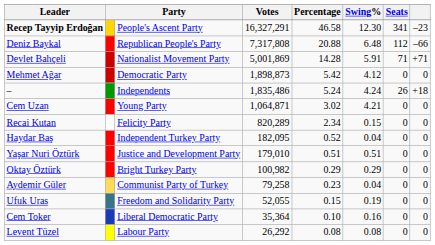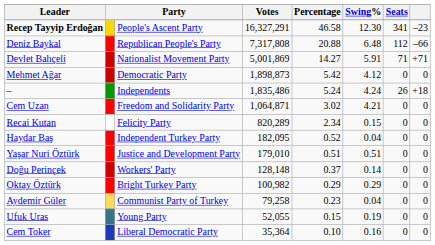 <table class="wikitable">
 <tr>
 </tr>
 <tr style="background-color:#E9E9E9">
 <th align="center">Leader</th>
 <th align="center" colspan="2">Party</th>
 <th align="center">Votes</th>
 <th align="center">Percentage</th>
 <th align="center"><a href='#'>Swing</a>%</th>
 <th align="center"><a href='#'>Seats</a></th>
 <th align="center"></th>
 </tr>
 <tr align="right">
 </tr>
 <tr align="right">
 <td align="left"><strong>Recep Tayyip Erdoğan</strong></td>
 <td style="background:#FFD700; color:#FFD700">d</td>
 <td align="left"><a href='#'>People's Ascent Party</a></td>
 <td>16,327,291</td>
 <td>46.58</td>
 <td>12.30</td>
 <td>341</td>
 <td>–23</td>
 </tr>
 <tr align="right">
 <td align="left"><a href='#'>Deniz Baykal</a></td>
 <td bgcolor="#ff0000"></td>
 <td align="left"><a href='#'>Republican People's Party</a></td>
 <td>7,317,808</td>
 <td>20.88</td>
 <td>6.48</td>
 <td>112</td>
 <td>–66</td>
 </tr>
 <tr align="right">
 <td align="left"><a href='#'>Devlet Bahçeli</a></td>
 <td bgcolor="#cc0000"></td>
 <td align="left"><a href='#'>Nationalist Movement Party</a></td>
 <td>5,001,869</td>
-<td>14.28</td>
+<td>14.27</td>
 <td>5.91</td>
 <td>71</td>
 <td>+71</td>
 </tr>
 <tr align="right">
 <td align="left"><a href='#'>Mehmet Ağar</a></td>
 <td bgcolor="#cc0000"></td>
 <td align="left"><a href='#'>Democratic Party</a></td>
 <td>1,898,873</td>
 <td>5.42</td>
 <td>4.12</td>
 <td>0</td>
 <td>0</td>
 </tr>
 <tr align="right">
 <td align="left">–</td>
 <td bgcolor="#009900"></td>
 <td align="left"><a href='#'>Independents</a></td>
 <td>1,835,486</td>
 <td>5.24</td>
 <td>4.24</td>
 <td>26</td>
 <td>+18</td>
 </tr>
 <tr align="right">
 <td align="left"><a href='#'>Cem Uzan</a></td>
 <td bgcolor="#ff0000"></td>
-<td align="left"><a href='#'>Young Party</a></td>
+<td align="left"><a href='#'>Freedom and Solidarity Party</a></td>
 <td>1,064,871</td>
 <td>3.02</td>
 <td>4.21</td>
 <td>0</td>
 <td>0</td>
 </tr>
 <tr align="right">
 <td align="left"><a href='#'>Recai Kutan</a></td>
 <td bgcolor="white"></td>
 <td align="left"><a href='#'>Felicity Party</a></td>
 <td>820,289</td>
 <td>2.34</td>
 <td>0.15</td>
 <td>0</td>
 <td>0</td>
 </tr>
 <tr align="right">
 <td align="left"><a href='#'>Haydar Baş</a></td>
 <td bgcolor="#ff0000"></td>
 <td align="left"><a href='#'>Independent Turkey Party</a></td>
 <td>182,095</td>
 <td>0.52</td>
 <td>0.04</td>
 <td>0</td>
 <td>0</td>
 </tr>
 <tr align="right">
 <td align="left"><a href='#'>Yaşar Nuri Öztürk</a></td>
 <td bgcolor="#ff0000"></td>
 <td align="left"><a href='#'>Justice and Development Party</a></td>
 <td>179,010</td>
 <td>0.51</td>
 <td>0.51</td>
 <td>0</td>
 <td>0</td>
 </tr>
 <tr align="right">
+<td align="left"><a href='#'>Doğu Perinçek</a></td>
+<td bgcolor="#cc0000"></td>
+<td align="left"><a href='#'>Workers' Party</a></td>
+<td>128,148</td>
+<td>0.37</td>
+<td>0.14</td>
+<td>0</td>
+<td>0</td>
+</tr>
+<tr align="right">
 <td align="left"><a href='#'>Oktay Öztürk</a></td>
 <td bgcolor="#ff0000"></td>
 <td align="left"><a href='#'>Bright Turkey Party</a></td>
 <td>100,982</td>
 <td>0.29</td>
 <td>0.29</td>
 <td>0</td>
 <td>0</td>
 </tr>
 <tr align="right">
 <td align="left"><a href='#'>Aydemir Güler</a></td>
 <td bgcolor="#FFDB58"></td>
 <td align="left"><a href='#'>Communist Party of Turkey</a></td>
 <td>79,258</td>
 <td>0.23</td>
 <td>0.04</td>
 <td>0</td>
 <td>0</td>
 </tr>
 <tr align="right">
 <td align="left"><a href='#'>Ufuk Uras</a></td>
 <td bgcolor="#367588"></td>
-<td align="left"><a href='#'>Freedom and Solidarity Party</a></td>
+<td align="left"><a href='#'>Young Party</a></td>
 <td>52,055</td>
 <td>0.15</td>
 <td>0.19</td>
 <td>0</td>
 <td>0</td>
 </tr>
 <tr align="right">
 <td align="left"><a href='#'>Cem Toker</a></td>
 <td bgcolor="#1C39BB"></td>
 <td align="left"><a href='#'>Liberal Democratic Party</a></td>
 <td>35,364</td>
 <td>0.10</td>
 <td>0.16</td>
 <td>0</td>
 <td>0</td>
 </tr>
-<tr align="right">
-<td align="left"><a href='#'>Levent Tüzel</a></td>
-<td bgcolor="#ffff00"></td>
-<td align="left"><a href='#'>Labour Party</a></td>
-<td>26,292</td>
-<td>0.08</td>
-<td>0.08</td>
-<td>0</td>
-<td>0</td>
-</tr>
 </table>
